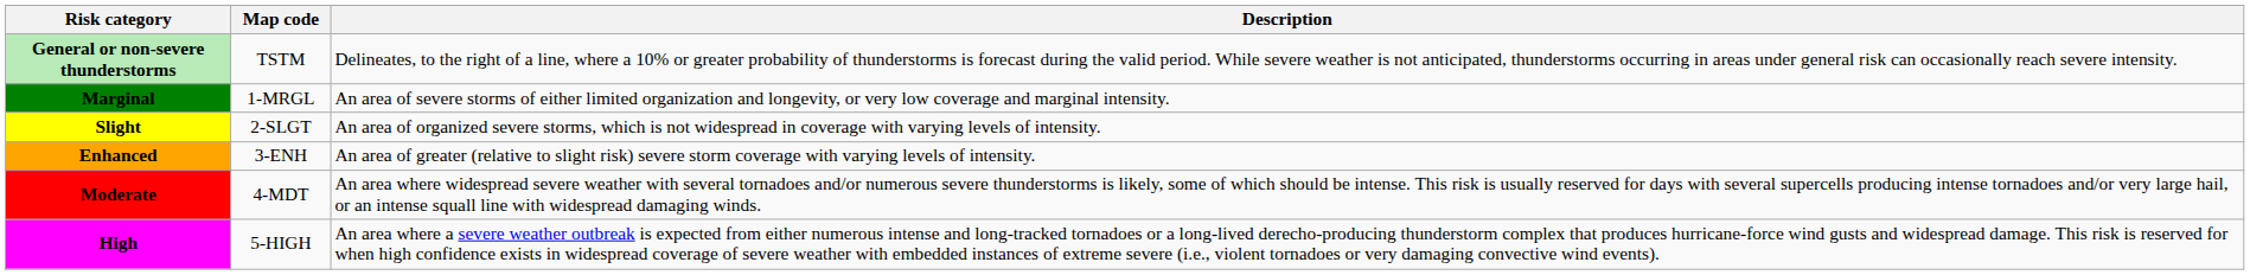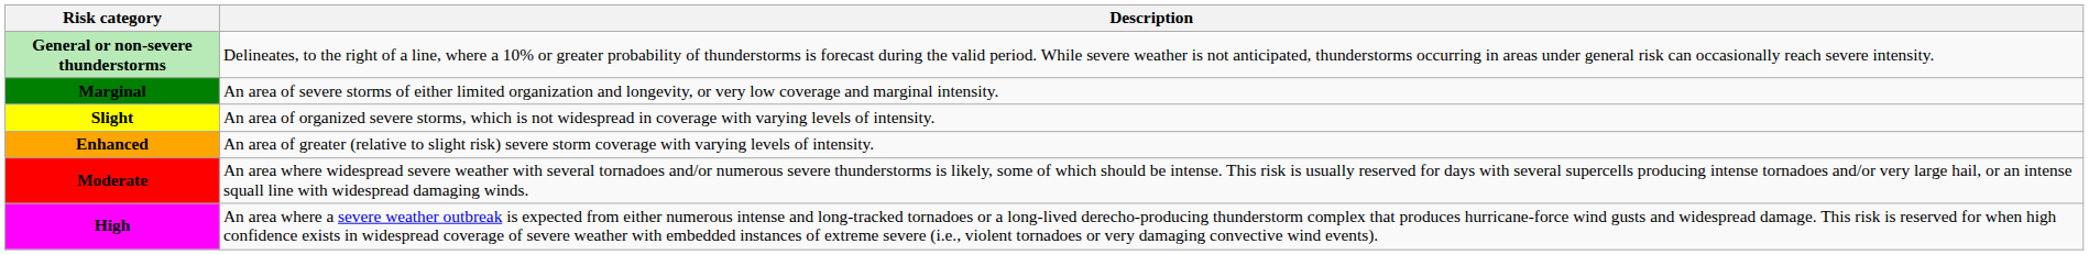 <table class="wikitable">
 <tr>
 <th scope="col">Risk category</th>
-<th scope="col">Map code</th>
 <th scope="col">Description</th>
 </tr>
 <tr>
 <th scope="row" style="background:#b7eab7">General or non-severe thunderstorms</th>
-<td style="text-align: center;" width="80px">TSTM</td>
 <td>Delineates, to the right of a line, where a 10% or greater probability of thunderstorms is forecast during the valid period. While severe weather is not anticipated, thunderstorms occurring in areas under general risk can occasionally reach severe intensity.</td>
 </tr>
 <tr>
 <th scope="row" style="background:#008000">Marginal</th>
-<td style="text-align: center;" width="80px">1-MRGL</td>
 <td>An area of severe storms of either limited organization and longevity, or very low coverage and marginal intensity.</td>
 </tr>
 <tr>
 <th scope="row" style="background:#ffff00">Slight</th>
-<td style="text-align: center;" width="80px">2-SLGT</td>
 <td>An area of organized severe storms, which is not widespread in coverage with varying levels of intensity.</td>
 </tr>
 <tr>
 <th scope="row" style="background:#ffa500">Enhanced</th>
-<td style="text-align: center;" width="80px">3-ENH</td>
 <td>An area of greater (relative to slight risk) severe storm coverage with varying levels of intensity.</td>
 </tr>
 <tr>
 <th scope="row" style="background:#ff0000">Moderate</th>
-<td style="text-align: center;" width="80px">4-MDT</td>
 <td>An area where widespread severe weather with several tornadoes and/or numerous severe thunderstorms is likely, some of which should be intense. This risk is usually reserved for days with several supercells producing intense tornadoes and/or very large hail, or an intense squall line with widespread damaging winds.</td>
 </tr>
 <tr>
 <th scope="row" style="background:#ff00ff">High</th>
-<td style="text-align: center;" width="80px">5-HIGH</td>
 <td>An area where a <a href='#'>severe weather outbreak</a> is expected from either numerous intense and long-tracked tornadoes or a long-lived derecho-producing thunderstorm complex that produces hurricane-force wind gusts and widespread damage. This risk is reserved for when high confidence exists in widespread coverage of severe weather with embedded instances of extreme severe (i.e., violent tornadoes or very damaging convective wind events).</td>
 </tr>
 </table>
